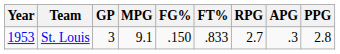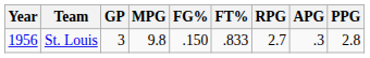 <table class="wikitable sortable" style="font-size:95%; text-align:right;">
 <tr>
 <th>Year</th>
 <th>Team</th>
 <th>GP</th>
 <th>MPG</th>
 <th>FG%</th>
 <th>FT%</th>
 <th>RPG</th>
 <th>APG</th>
 <th>PPG</th>
 </tr>
 <tr>
-<td style="text-align:left;"><a href='#'>1953</a></td>
+<td style="text-align:left;"><a href='#'>1956</a></td>
 <td style="text-align:left;"><a href='#'>St. Louis</a></td>
 <td>3</td>
-<td>9.1</td>
+<td>9.8</td>
 <td>.150</td>
 <td>.833</td>
 <td>2.7</td>
 <td>.3</td>
 <td>2.8</td>
 </tr>
 </table>
